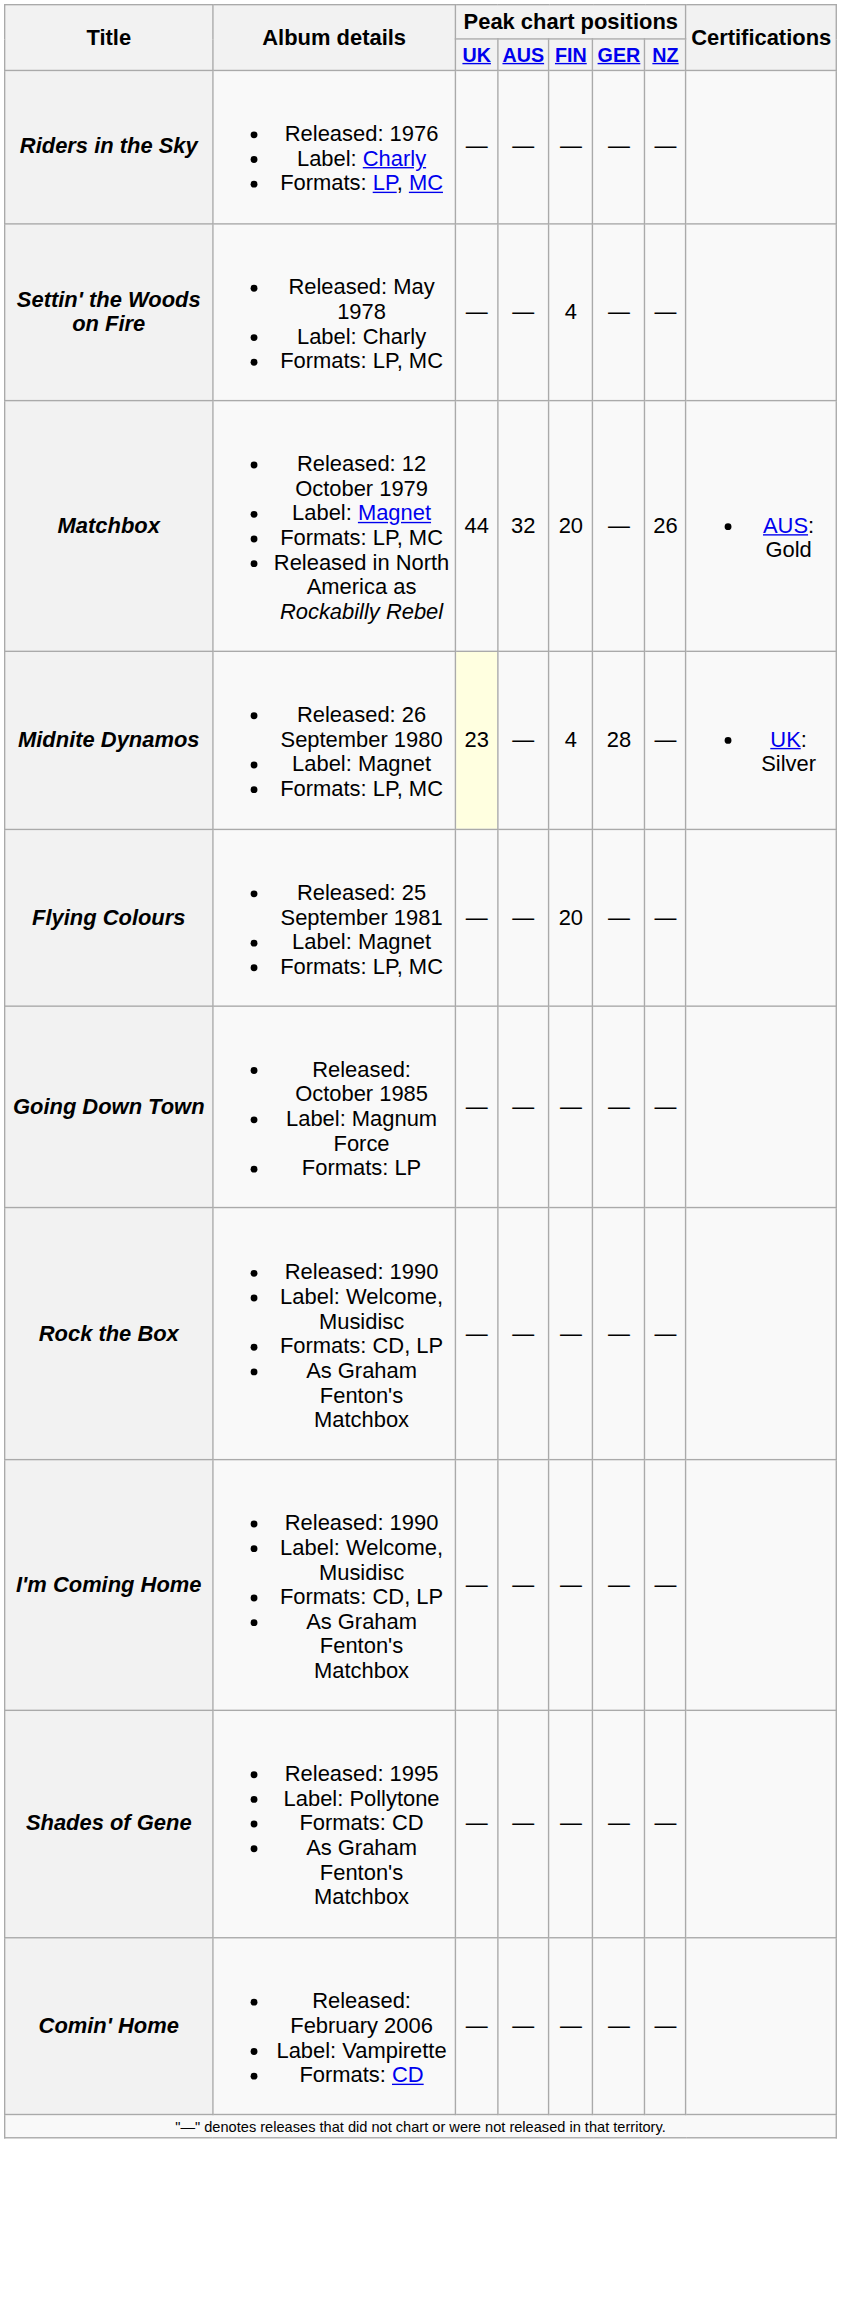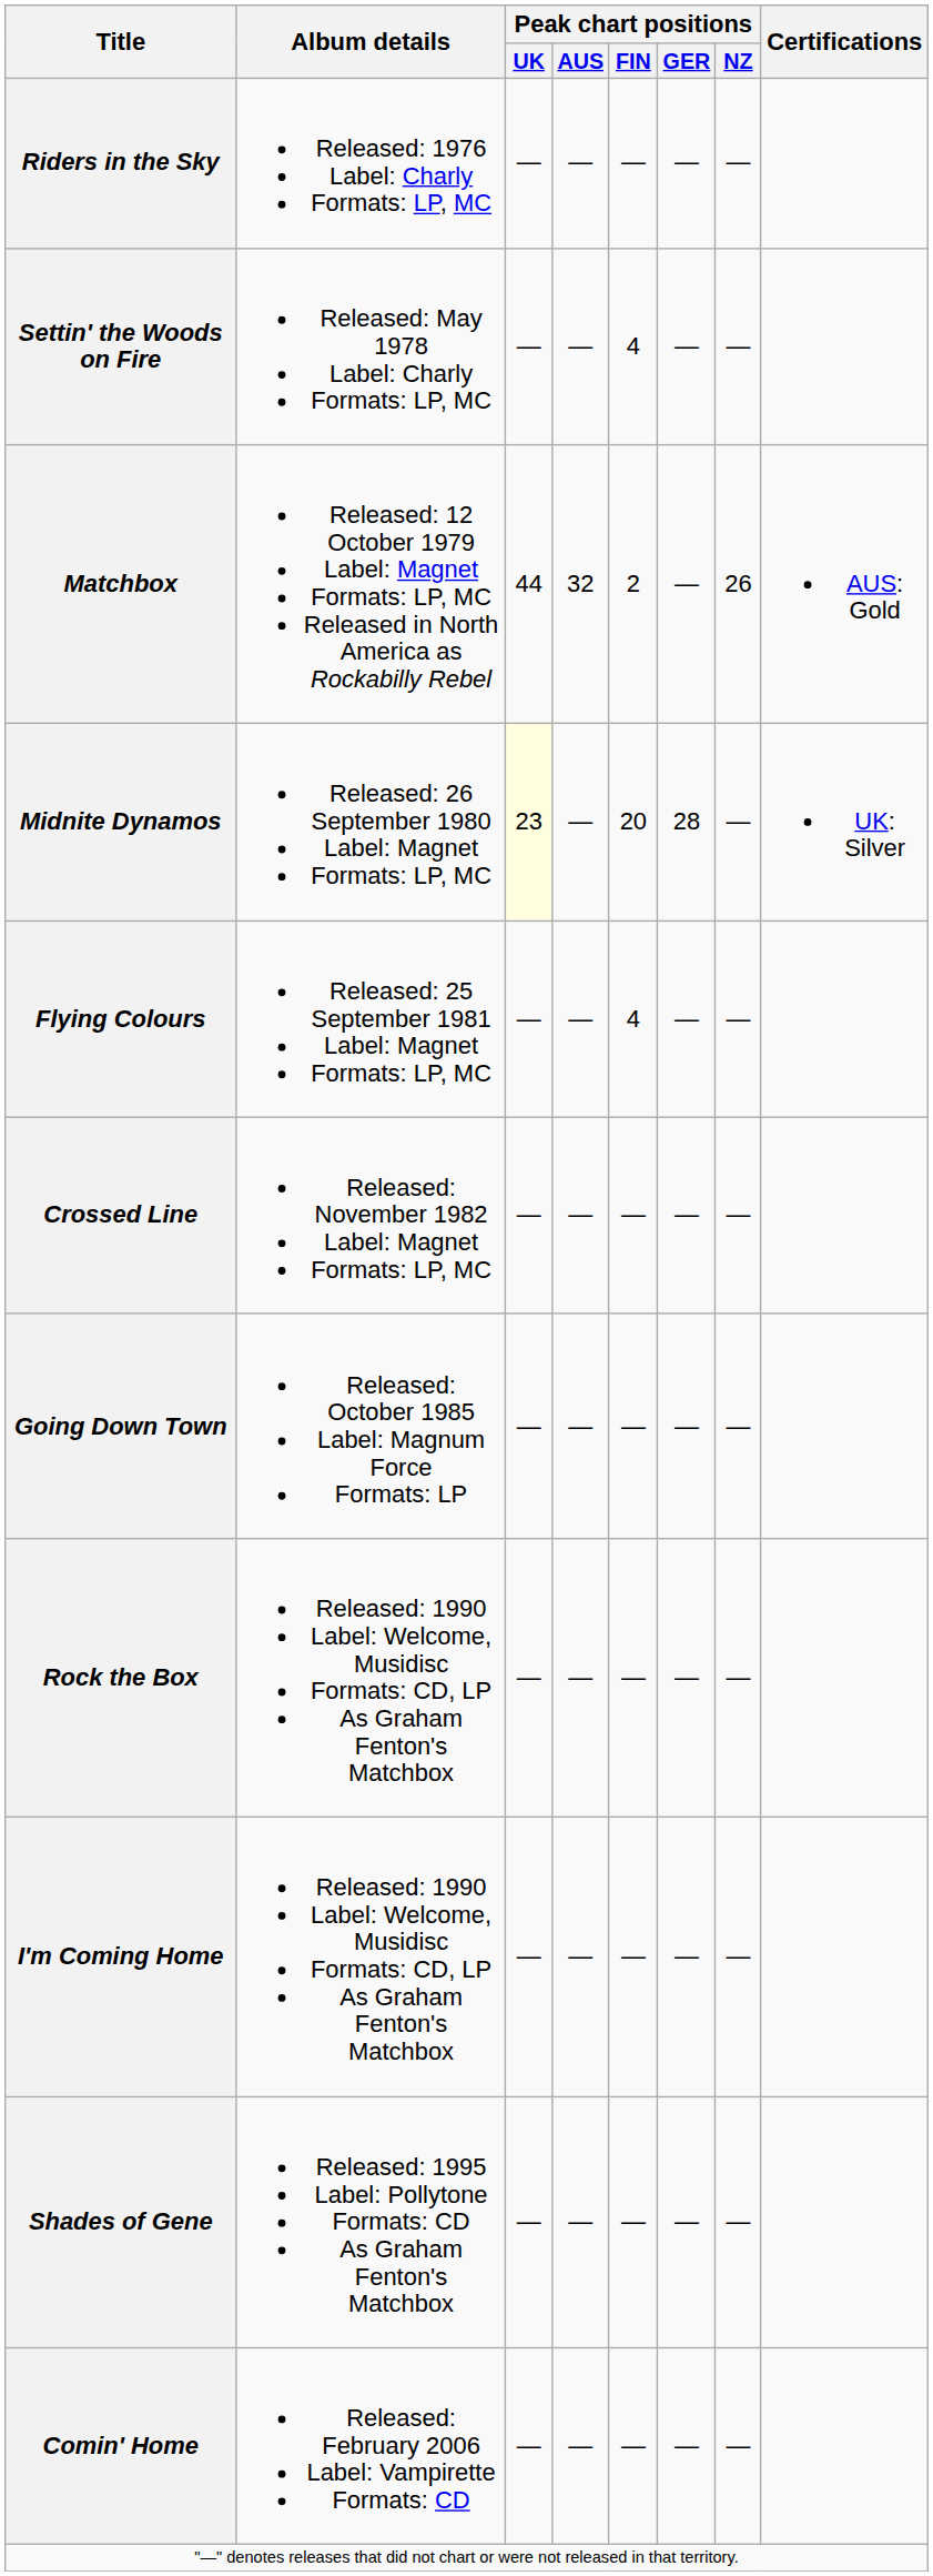 <table class="wikitable plainrowheaders" style="text-align:center;">
 <tr>
 <th rowspan="2" scope="col" style="width:15em;">Title</th>
 <th rowspan="2" scope="col" style="width:15em;">Album details</th>
 <th colspan="5">Peak chart positions</th>
 <th rowspan="2">Certifications</th>
 </tr>
 <tr>
 <th scope="col" style="width:2em;font-size:90%;"><a href='#'>UK</a><br></th>
 <th scope="col" style="width:2em;font-size:90%;"><a href='#'>AUS</a><br></th>
 <th scope="col" style="width:2em;font-size:90%;"><a href='#'>FIN</a><br></th>
 <th scope="col" style="width:2em;font-size:90%;"><a href='#'>GER</a><br></th>
 <th scope="col" style="width:2em;font-size:90%;"><a href='#'>NZ</a><br></th>
 </tr>
 <tr>
 <th scope="row"><em>Riders in the Sky</em></th>
 <td><br><ul><li>Released: 1976</li><li>Label: <a href='#'>Charly</a></li><li>Formats: <a href='#'>LP</a>, <a href='#'>MC</a></li></ul></td>
 <td>—</td>
 <td>—</td>
 <td>—</td>
 <td>—</td>
 <td>—</td>
 <td></td>
 </tr>
 <tr>
 <th scope="row"><em>Settin' the Woods on Fire</em></th>
 <td><br><ul><li>Released: May 1978</li><li>Label: Charly</li><li>Formats: LP, MC</li></ul></td>
 <td>—</td>
 <td>—</td>
 <td>4</td>
 <td>—</td>
 <td>—</td>
 <td></td>
 </tr>
 <tr>
 <th scope="row"><em>Matchbox</em></th>
 <td><br><ul><li>Released: 12 October 1979</li><li>Label: <a href='#'>Magnet</a></li><li>Formats: LP, MC</li><li>Released in North America as <em>Rockabilly Rebel</em></li></ul></td>
 <td>44</td>
 <td>32</td>
-<td>20</td>
+<td>2</td>
 <td>—</td>
 <td>26</td>
 <td><br><ul><li><a href='#'>AUS</a>: Gold</li></ul></td>
 </tr>
 <tr>
 <th scope="row"><em>Midnite Dynamos</em></th>
 <td><br><ul><li>Released: 26 September 1980</li><li>Label: Magnet</li><li>Formats: LP, MC</li></ul></td>
 <td style="background: lightyellow;">23</td>
 <td>—</td>
-<td>4</td>
+<td>20</td>
 <td>28</td>
 <td>—</td>
 <td><br><ul><li><a href='#'>UK</a>: Silver</li></ul></td>
 </tr>
 <tr>
 <th scope="row"><em>Flying Colours</em></th>
 <td><br><ul><li>Released: 25 September 1981</li><li>Label: Magnet</li><li>Formats: LP, MC</li></ul></td>
 <td>—</td>
 <td>—</td>
-<td>20</td>
+<td>4</td>
+<td>—</td>
+<td>—</td>
+<td></td>
+</tr>
+<tr>
+<th scope="row"><em>Crossed Line</em></th>
+<td><br><ul><li>Released: November 1982</li><li>Label: Magnet</li><li>Formats: LP, MC</li></ul></td>
+<td>—</td>
+<td>—</td>
+<td>—</td>
 <td>—</td>
 <td>—</td>
 <td></td>
 </tr>
 <tr>
 <th scope="row"><em>Going Down Town</em></th>
 <td><br><ul><li>Released: October 1985</li><li>Label: Magnum Force</li><li>Formats: LP</li></ul></td>
 <td>—</td>
 <td>—</td>
 <td>—</td>
 <td>—</td>
 <td>—</td>
 <td></td>
 </tr>
 <tr>
 <th scope="row"><em>Rock the Box</em></th>
 <td><br><ul><li>Released: 1990</li><li>Label: Welcome, Musidisc</li><li>Formats: CD, LP</li><li>As Graham Fenton's Matchbox</li></ul></td>
 <td>—</td>
 <td>—</td>
 <td>—</td>
 <td>—</td>
 <td>—</td>
 <td></td>
 </tr>
 <tr>
 <th scope="row"><em>I'm Coming Home</em></th>
 <td><br><ul><li>Released: 1990</li><li>Label: Welcome, Musidisc</li><li>Formats: CD, LP</li><li>As Graham Fenton's Matchbox</li></ul></td>
 <td>—</td>
 <td>—</td>
 <td>—</td>
 <td>—</td>
 <td>—</td>
 <td></td>
 </tr>
 <tr>
 <th scope="row"><em>Shades of Gene</em></th>
 <td><br><ul><li>Released: 1995</li><li>Label: Pollytone</li><li>Formats: CD</li><li>As Graham Fenton's Matchbox</li></ul></td>
 <td>—</td>
 <td>—</td>
 <td>—</td>
 <td>—</td>
 <td>—</td>
 <td></td>
 </tr>
 <tr>
 <th scope="row"><em>Comin' Home</em></th>
 <td><br><ul><li>Released: February 2006</li><li>Label: Vampirette</li><li>Formats: <a href='#'>CD</a></li></ul></td>
 <td>—</td>
 <td>—</td>
 <td>—</td>
 <td>—</td>
 <td>—</td>
 <td></td>
 </tr>
 <tr>
 <td colspan="8" style="font-size:8pt">"—" denotes releases that did not chart or were not released in that territory.</td>
 </tr>
 </table>
